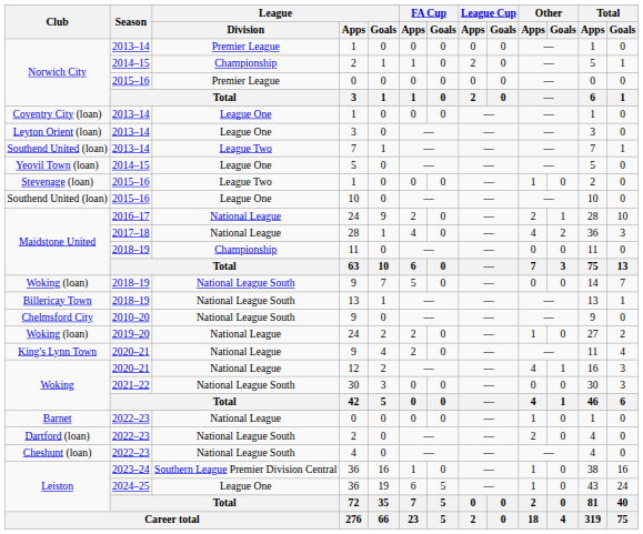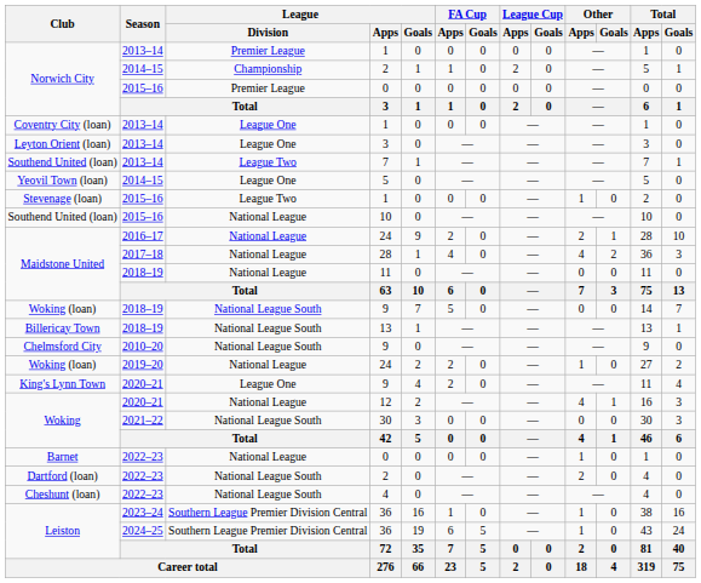 <table class="wikitable" style="text-align: center">
 <tr>
 <th rowspan="2">Club</th>
 <th rowspan="2">Season</th>
 <th colspan="3">League</th>
 <th colspan="2"><a href='#'>FA Cup</a></th>
 <th colspan="2"><a href='#'>League Cup</a></th>
 <th colspan="2">Other</th>
 <th colspan="2">Total</th>
 </tr>
 <tr>
 <th>Division</th>
 <th>Apps</th>
 <th>Goals</th>
 <th>Apps</th>
 <th>Goals</th>
 <th>Apps</th>
 <th>Goals</th>
 <th>Apps</th>
 <th>Goals</th>
 <th>Apps</th>
 <th>Goals</th>
 </tr>
 <tr>
 <td rowspan="4"><a href='#'>Norwich City</a></td>
 <td><a href='#'>2013–14</a></td>
 <td><a href='#'>Premier League</a></td>
 <td>1</td>
 <td>0</td>
 <td>0</td>
 <td>0</td>
 <td>0</td>
 <td>0</td>
 <td colspan="2">—</td>
 <td>1</td>
 <td>0</td>
 </tr>
 <tr>
 <td><a href='#'>2014–15</a></td>
 <td><a href='#'>Championship</a></td>
 <td>2</td>
 <td>1</td>
 <td>1</td>
 <td>0</td>
 <td>2</td>
 <td>0</td>
 <td colspan="2">—</td>
 <td>5</td>
 <td>1</td>
 </tr>
 <tr>
 <td><a href='#'>2015–16</a></td>
 <td>Premier League</td>
 <td>0</td>
 <td>0</td>
 <td>0</td>
 <td>0</td>
 <td>0</td>
 <td>0</td>
 <td colspan="2">—</td>
 <td>0</td>
 <td>0</td>
 </tr>
 <tr>
 <th colspan="2">Total</th>
 <th>3</th>
 <th>1</th>
 <th>1</th>
 <th>0</th>
 <th>2</th>
 <th>0</th>
 <th colspan="2">—</th>
 <th>6</th>
 <th>1</th>
 </tr>
 <tr>
 <td><a href='#'>Coventry City</a> (loan)</td>
 <td><a href='#'>2013–14</a></td>
 <td><a href='#'>League One</a></td>
 <td>1</td>
 <td>0</td>
 <td>0</td>
 <td>0</td>
 <td colspan="2">—</td>
 <td colspan="2">—</td>
 <td>1</td>
 <td>0</td>
 </tr>
 <tr>
 <td><a href='#'>Leyton Orient</a> (loan)</td>
 <td><a href='#'>2013–14</a></td>
 <td>League One</td>
 <td>3</td>
 <td>0</td>
 <td colspan="2">—</td>
 <td colspan="2">—</td>
 <td colspan="2">—</td>
 <td>3</td>
 <td>0</td>
 </tr>
 <tr>
 <td><a href='#'>Southend United</a> (loan)</td>
 <td><a href='#'>2013–14</a></td>
 <td><a href='#'>League Two</a></td>
 <td>7</td>
 <td>1</td>
 <td colspan="2">—</td>
 <td colspan="2">—</td>
 <td colspan="2">—</td>
 <td>7</td>
 <td>1</td>
 </tr>
 <tr>
 <td><a href='#'>Yeovil Town</a> (loan)</td>
 <td><a href='#'>2014–15</a></td>
 <td>League One</td>
 <td>5</td>
 <td>0</td>
 <td colspan="2">—</td>
 <td colspan="2">—</td>
 <td colspan="2">—</td>
 <td>5</td>
 <td>0</td>
 </tr>
 <tr>
 <td><a href='#'>Stevenage</a> (loan)</td>
 <td><a href='#'>2015–16</a></td>
 <td>League Two</td>
 <td>1</td>
 <td>0</td>
 <td>0</td>
 <td>0</td>
 <td colspan="2">—</td>
 <td>1</td>
 <td>0</td>
 <td>2</td>
 <td>0</td>
 </tr>
 <tr>
 <td>Southend United (loan)</td>
 <td><a href='#'>2015–16</a></td>
-<td>League One</td>
+<td>National League</td>
 <td>10</td>
 <td>0</td>
 <td colspan="2">—</td>
 <td colspan="2">—</td>
 <td colspan="2">—</td>
 <td>10</td>
 <td>0</td>
 </tr>
 <tr>
 <td rowspan="4"><a href='#'>Maidstone United</a></td>
 <td><a href='#'>2016–17</a></td>
 <td><a href='#'>National League</a></td>
 <td>24</td>
 <td>9</td>
 <td>2</td>
 <td>0</td>
 <td colspan="2">—</td>
 <td>2</td>
 <td>1</td>
 <td>28</td>
 <td>10</td>
 </tr>
 <tr>
 <td><a href='#'>2017–18</a></td>
 <td>National League</td>
 <td>28</td>
 <td>1</td>
 <td>4</td>
 <td>0</td>
 <td colspan="2">—</td>
 <td>4</td>
 <td>2</td>
 <td>36</td>
 <td>3</td>
 </tr>
 <tr>
 <td><a href='#'>2018–19</a></td>
-<td><a href='#'>Championship</a></td>
+<td>National League</td>
 <td>11</td>
 <td>0</td>
 <td colspan="2">—</td>
 <td colspan="2">—</td>
 <td>0</td>
 <td>0</td>
 <td>11</td>
 <td>0</td>
 </tr>
 <tr>
 <th colspan="2">Total</th>
 <th>63</th>
 <th>10</th>
 <th>6</th>
 <th>0</th>
 <th colspan="2">—</th>
 <th>7</th>
 <th>3</th>
 <th>75</th>
 <th>13</th>
 </tr>
 <tr>
 <td rowspan="1"><a href='#'>Woking</a> (loan)</td>
 <td><a href='#'>2018–19</a></td>
 <td><a href='#'>National League South</a></td>
 <td>9</td>
 <td>7</td>
 <td>5</td>
 <td>0</td>
 <td colspan="2">—</td>
 <td>0</td>
 <td>0</td>
 <td>14</td>
 <td>7</td>
 </tr>
 <tr>
 <td rowspan="1"><a href='#'>Billericay Town</a></td>
 <td><a href='#'>2018–19</a></td>
 <td>National League South</td>
 <td>13</td>
 <td>1</td>
 <td colspan="2">—</td>
 <td colspan="2">—</td>
 <td colspan="2">—</td>
 <td>13</td>
 <td>1</td>
 </tr>
 <tr>
 <td rowspan="1"><a href='#'>Chelmsford City</a></td>
 <td><a href='#'>2010–20</a></td>
 <td>National League South</td>
 <td>9</td>
 <td>0</td>
 <td colspan="2">—</td>
 <td colspan="2">—</td>
 <td colspan="2">—</td>
 <td>9</td>
 <td>0</td>
 </tr>
 <tr>
 <td rowspan="1"><a href='#'>Woking</a> (loan)</td>
 <td><a href='#'>2019–20</a></td>
 <td>National League</td>
 <td>24</td>
 <td>2</td>
 <td>2</td>
 <td>0</td>
 <td colspan="2">—</td>
 <td>1</td>
 <td>0</td>
 <td>27</td>
 <td>2</td>
 </tr>
 <tr>
 <td rowspan="1"><a href='#'>King's Lynn Town</a></td>
 <td><a href='#'>2020–21</a></td>
-<td>National League</td>
+<td>League One</td>
 <td>9</td>
 <td>4</td>
 <td>2</td>
 <td>0</td>
 <td colspan="2">—</td>
 <td colspan="2">—</td>
 <td>11</td>
 <td>4</td>
 </tr>
 <tr>
 <td rowspan="3"><a href='#'>Woking</a></td>
 <td><a href='#'>2020–21</a></td>
 <td>National League</td>
 <td>12</td>
 <td>2</td>
 <td colspan="2">—</td>
 <td colspan="2">—</td>
 <td>4</td>
 <td>1</td>
 <td>16</td>
 <td>3</td>
 </tr>
 <tr>
 <td><a href='#'>2021–22</a></td>
 <td>National League South</td>
 <td>30</td>
 <td>3</td>
 <td>0</td>
 <td>0</td>
 <td colspan="2">—</td>
 <td>0</td>
 <td>0</td>
 <td>30</td>
 <td>3</td>
 </tr>
 <tr>
 <th colspan="2">Total</th>
 <th>42</th>
 <th>5</th>
 <th>0</th>
 <th>0</th>
 <th colspan="2">—</th>
 <th>4</th>
 <th>1</th>
 <th>46</th>
 <th>6</th>
 </tr>
 <tr>
 <td><a href='#'>Barnet</a></td>
 <td><a href='#'>2022–23</a></td>
 <td>National League</td>
 <td>0</td>
 <td>0</td>
 <td>0</td>
 <td>0</td>
 <td colspan="2">—</td>
 <td>1</td>
 <td>0</td>
 <td>1</td>
 <td>0</td>
 </tr>
 <tr>
 <td><a href='#'>Dartford</a> (loan)</td>
 <td><a href='#'>2022–23</a></td>
 <td>National League South</td>
 <td>2</td>
 <td>0</td>
 <td colspan="2">—</td>
 <td colspan="2">—</td>
 <td>2</td>
 <td>0</td>
 <td>4</td>
 <td>0</td>
 </tr>
 <tr>
 <td><a href='#'>Cheshunt</a> (loan)</td>
 <td><a href='#'>2022–23</a></td>
 <td>National League South</td>
 <td>4</td>
 <td>0</td>
 <td colspan="2">—</td>
 <td colspan="2">—</td>
 <td colspan="2">—</td>
 <td>4</td>
 <td>0</td>
 </tr>
 <tr>
 <td rowspan="3"><a href='#'>Leiston</a></td>
 <td><a href='#'>2023–24</a></td>
 <td><a href='#'>Southern League</a> Premier Division Central</td>
 <td>36</td>
 <td>16</td>
 <td>1</td>
 <td>0</td>
 <td colspan="2">—</td>
 <td>1</td>
 <td>0</td>
 <td>38</td>
 <td>16</td>
 </tr>
 <tr>
 <td><a href='#'>2024–25</a></td>
-<td>League One</td>
+<td>Southern League Premier Division Central</td>
 <td>36</td>
 <td>19</td>
 <td>6</td>
 <td>5</td>
 <td colspan="2">—</td>
 <td>1</td>
 <td>0</td>
 <td>43</td>
 <td>24</td>
 </tr>
 <tr>
 <th colspan="2">Total</th>
 <th>72</th>
 <th>35</th>
 <th>7</th>
 <th>5</th>
 <th>0</th>
 <th>0</th>
 <th>2</th>
 <th>0</th>
 <th>81</th>
 <th>40</th>
 </tr>
 <tr>
 <th colspan="3">Career total</th>
 <th>276</th>
 <th>66</th>
 <th>23</th>
 <th>5</th>
 <th>2</th>
 <th>0</th>
 <th>18</th>
 <th>4</th>
 <th>319</th>
 <th>75</th>
 </tr>
 </table>
